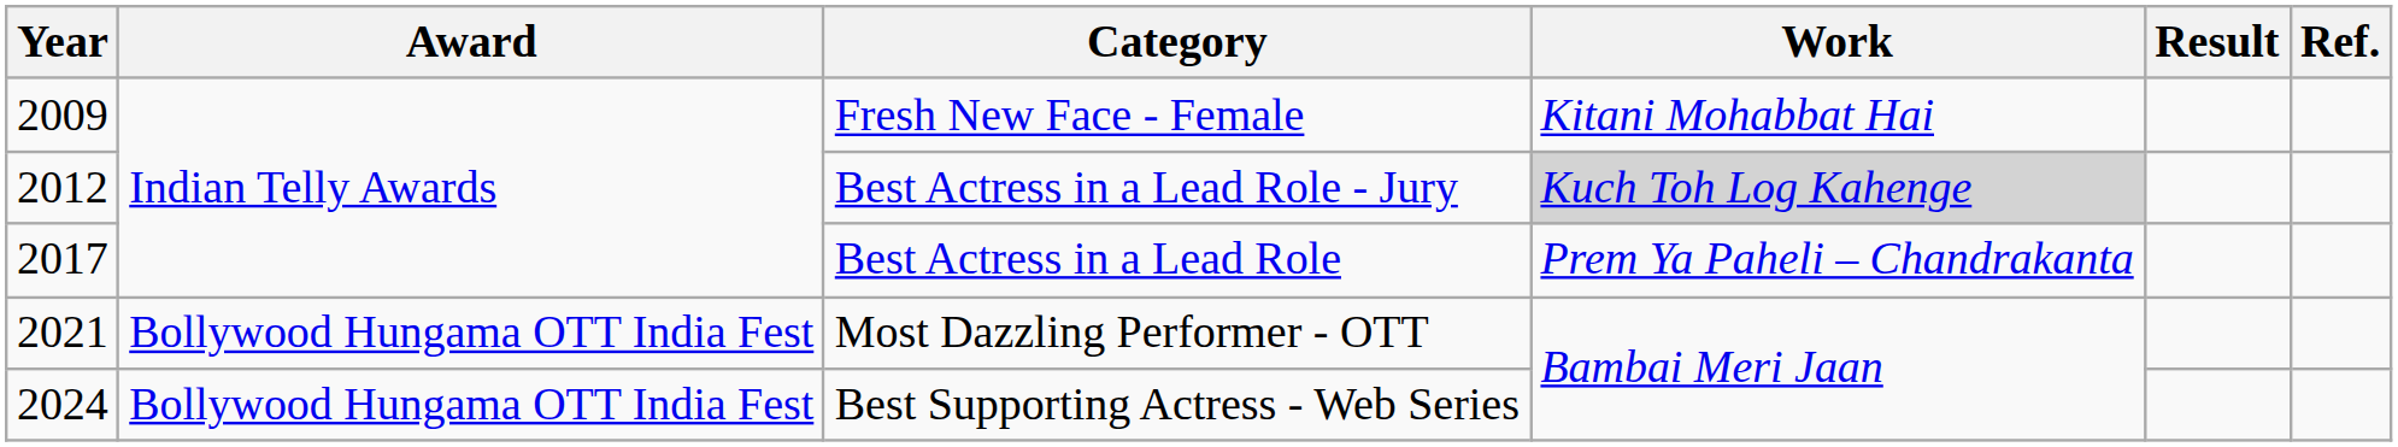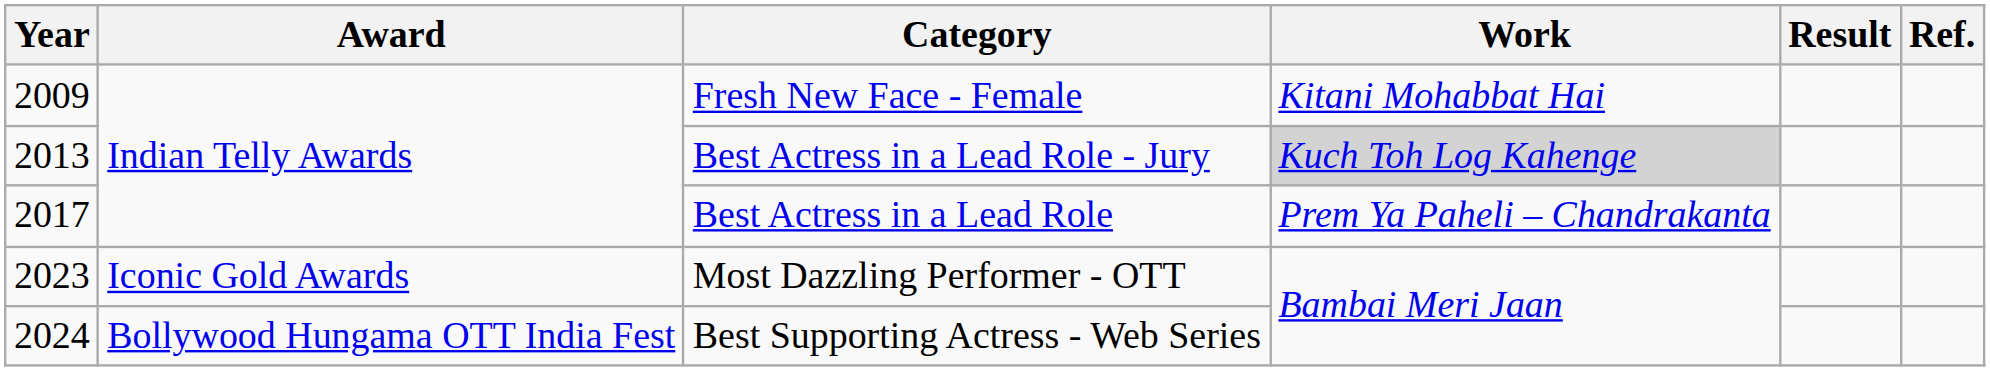 <table class="wikitable">
 <tr>
 <th>Year</th>
 <th>Award</th>
 <th>Category</th>
 <th>Work</th>
 <th>Result</th>
 <th>Ref.</th>
 </tr>
 <tr>
 <td>2009</td>
 <td rowspan="3"><a href='#'>Indian Telly Awards</a></td>
 <td><a href='#'>Fresh New Face - Female</a></td>
 <td><em><a href='#'>Kitani Mohabbat Hai</a></em></td>
 <td></td>
 <td></td>
 </tr>
 <tr>
-<td>2012</td>
+<td>2013</td>
 <td><a href='#'>Best Actress in a Lead Role - Jury</a></td>
 <td style="background: lightgrey;"><em><a href='#'>Kuch Toh Log Kahenge</a></em></td>
 <td></td>
 <td></td>
 </tr>
 <tr>
 <td>2017</td>
 <td><a href='#'>Best Actress in a Lead Role</a></td>
 <td><em><a href='#'>Prem Ya Paheli – Chandrakanta</a></em></td>
 <td></td>
 <td></td>
 </tr>
 <tr>
-<td>2021</td>
-<td><a href='#'>Bollywood Hungama OTT India Fest</a></td>
+<td>2023</td>
+<td><a href='#'>Iconic Gold Awards</a></td>
 <td>Most Dazzling Performer - OTT</td>
 <td rowspan="2"><em><a href='#'>Bambai Meri Jaan</a></em></td>
 <td></td>
 <td></td>
 </tr>
 <tr>
 <td>2024</td>
 <td><a href='#'>Bollywood Hungama OTT India Fest</a></td>
 <td>Best Supporting Actress - Web Series</td>
 <td></td>
 <td></td>
 </tr>
 </table>
